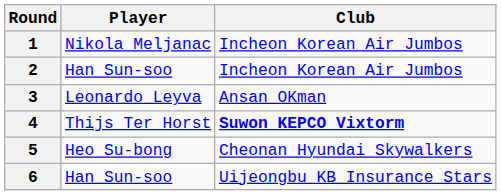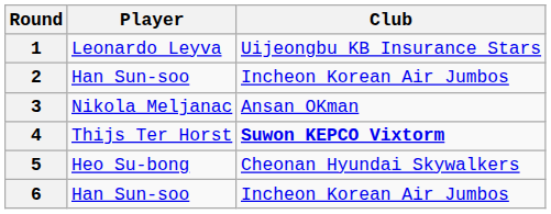 <table class=wikitable>
 <tr>
 <th>Round</th>
 <th>Player</th>
 <th>Club</th>
 </tr>
 <tr>
 <th>1</th>
-<td> <a href='#'>Nikola Meljanac</a></td>
-<td><a href='#'>Incheon Korean Air Jumbos</a></td>
+<td> <a href='#'>Leonardo Leyva</a></td>
+<td><a href='#'>Uijeongbu KB Insurance Stars</a></td>
 </tr>
 <tr>
 <th>2</th>
 <td> <a href='#'>Han Sun-soo</a></td>
 <td><a href='#'>Incheon Korean Air Jumbos</a></td>
 </tr>
 <tr>
 <th>3</th>
-<td> <a href='#'>Leonardo Leyva</a></td>
+<td> <a href='#'>Nikola Meljanac</a></td>
 <td><a href='#'>Ansan OKman</a></td>
 </tr>
 <tr>
 <th>4</th>
 <td> <a href='#'>Thijs Ter Horst</a></td>
 <td><strong><a href='#'>Suwon KEPCO Vixtorm</a></strong></td>
 </tr>
 <tr>
 <th>5</th>
 <td> <a href='#'>Heo Su-bong</a></td>
 <td><a href='#'>Cheonan Hyundai Skywalkers</a></td>
 </tr>
 <tr>
 <th>6</th>
 <td> <a href='#'>Han Sun-soo</a></td>
-<td><a href='#'>Uijeongbu KB Insurance Stars</a></td>
+<td><a href='#'>Incheon Korean Air Jumbos</a></td>
 </tr>
 </table>
